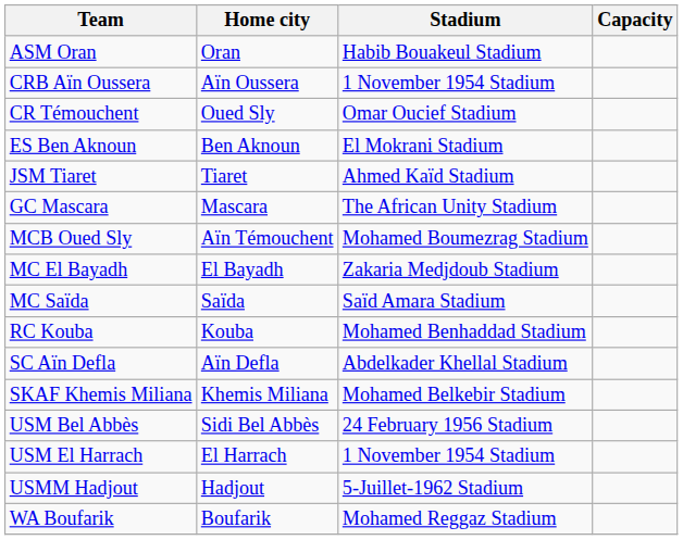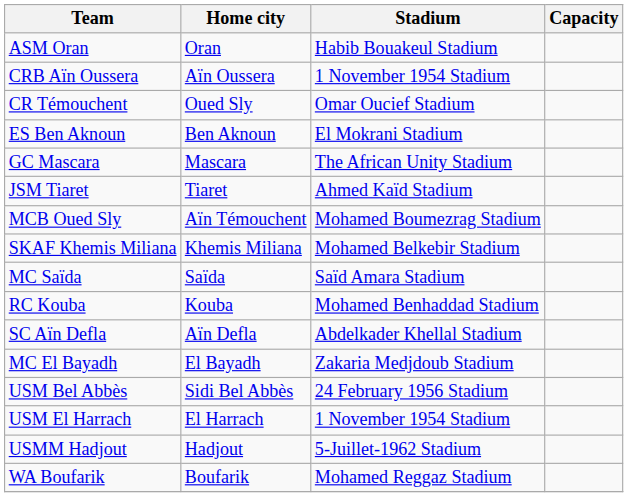 <table class="wikitable sortable">
 <tr>
 <th>Team</th>
 <th>Home city</th>
 <th>Stadium</th>
 <th>Capacity</th>
 </tr>
 <tr>
 <td><a href='#'>ASM Oran</a></td>
 <td><a href='#'>Oran</a></td>
 <td><a href='#'>Habib Bouakeul Stadium</a></td>
 <td style="text-align:center"></td>
 </tr>
 <tr>
 <td><a href='#'>CRB Aïn Oussera</a></td>
 <td><a href='#'>Aïn Oussera</a></td>
 <td><a href='#'>1 November 1954 Stadium</a></td>
 <td style="text-align:center"></td>
 </tr>
 <tr>
 <td><a href='#'>CR Témouchent</a></td>
 <td><a href='#'>Oued Sly</a></td>
 <td><a href='#'>Omar Oucief Stadium</a></td>
 <td style="text-align:center"></td>
 </tr>
 <tr>
 <td><a href='#'>ES Ben Aknoun</a></td>
 <td><a href='#'>Ben Aknoun</a></td>
 <td><a href='#'>El Mokrani Stadium</a></td>
 <td style="text-align:center"></td>
 </tr>
 <tr>
+<td><a href='#'>GC Mascara</a></td>
+<td><a href='#'>Mascara</a></td>
+<td><a href='#'>The African Unity Stadium</a></td>
+<td style="text-align:center"></td>
+</tr>
+<tr>
 <td><a href='#'>JSM Tiaret</a></td>
 <td><a href='#'>Tiaret</a></td>
 <td><a href='#'>Ahmed Kaïd Stadium</a></td>
-<td style="text-align:center"></td>
-</tr>
-<tr>
-<td><a href='#'>GC Mascara</a></td>
-<td><a href='#'>Mascara</a></td>
-<td><a href='#'>The African Unity Stadium</a></td>
 <td style="text-align:center"></td>
 </tr>
 <tr>
 <td><a href='#'>MCB Oued Sly</a></td>
 <td><a href='#'>Aïn Témouchent</a></td>
 <td><a href='#'>Mohamed Boumezrag Stadium</a></td>
 <td style="text-align:center"></td>
 </tr>
 <tr>
-<td><a href='#'>MC El Bayadh</a></td>
-<td><a href='#'>El Bayadh</a></td>
-<td><a href='#'>Zakaria Medjdoub Stadium</a></td>
+<td><a href='#'>SKAF Khemis Miliana</a></td>
+<td><a href='#'>Khemis Miliana</a></td>
+<td><a href='#'>Mohamed Belkebir Stadium</a></td>
 <td style="text-align:center"></td>
 </tr>
 <tr>
 <td><a href='#'>MC Saïda</a></td>
 <td><a href='#'>Saïda</a></td>
 <td><a href='#'>Saïd Amara Stadium</a></td>
 <td style="text-align:center"></td>
 </tr>
 <tr>
 <td><a href='#'>RC Kouba</a></td>
 <td><a href='#'>Kouba</a></td>
 <td><a href='#'>Mohamed Benhaddad Stadium</a></td>
 <td style="text-align:center"></td>
 </tr>
 <tr>
 <td><a href='#'>SC Aïn Defla</a></td>
 <td><a href='#'>Aïn Defla</a></td>
 <td><a href='#'>Abdelkader Khellal Stadium</a></td>
 <td style="text-align:center"></td>
 </tr>
 <tr>
-<td><a href='#'>SKAF Khemis Miliana</a></td>
-<td><a href='#'>Khemis Miliana</a></td>
-<td><a href='#'>Mohamed Belkebir Stadium</a></td>
+<td><a href='#'>MC El Bayadh</a></td>
+<td><a href='#'>El Bayadh</a></td>
+<td><a href='#'>Zakaria Medjdoub Stadium</a></td>
 <td style="text-align:center"></td>
 </tr>
 <tr>
 <td><a href='#'>USM Bel Abbès</a></td>
 <td><a href='#'>Sidi Bel Abbès</a></td>
 <td><a href='#'>24 February 1956 Stadium</a></td>
 <td style="text-align:center"></td>
 </tr>
 <tr>
 <td><a href='#'>USM El Harrach</a></td>
 <td><a href='#'>El Harrach</a></td>
 <td><a href='#'>1 November 1954 Stadium</a></td>
 <td style="text-align:center"></td>
 </tr>
 <tr>
 <td><a href='#'>USMM Hadjout</a></td>
 <td><a href='#'>Hadjout</a></td>
 <td><a href='#'>5-Juillet-1962 Stadium</a></td>
 <td style="text-align:center"></td>
 </tr>
 <tr>
 <td><a href='#'>WA Boufarik</a></td>
 <td><a href='#'>Boufarik</a></td>
 <td><a href='#'>Mohamed Reggaz Stadium</a></td>
 <td style="text-align:center"></td>
 </tr>
 <tr>
 </tr>
 </table>
